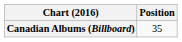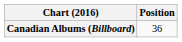 <table class="wikitable plainrowheaders" style="text-align:center">
 <tr>
 <th scope="col">Chart (2016)</th>
 <th scope="col">Position</th>
 </tr>
 <tr>
 <th scope="row">Canadian Albums (<em>Billboard</em>)</th>
-<td>35</td>
+<td>36</td>
 </tr>
 </table>
